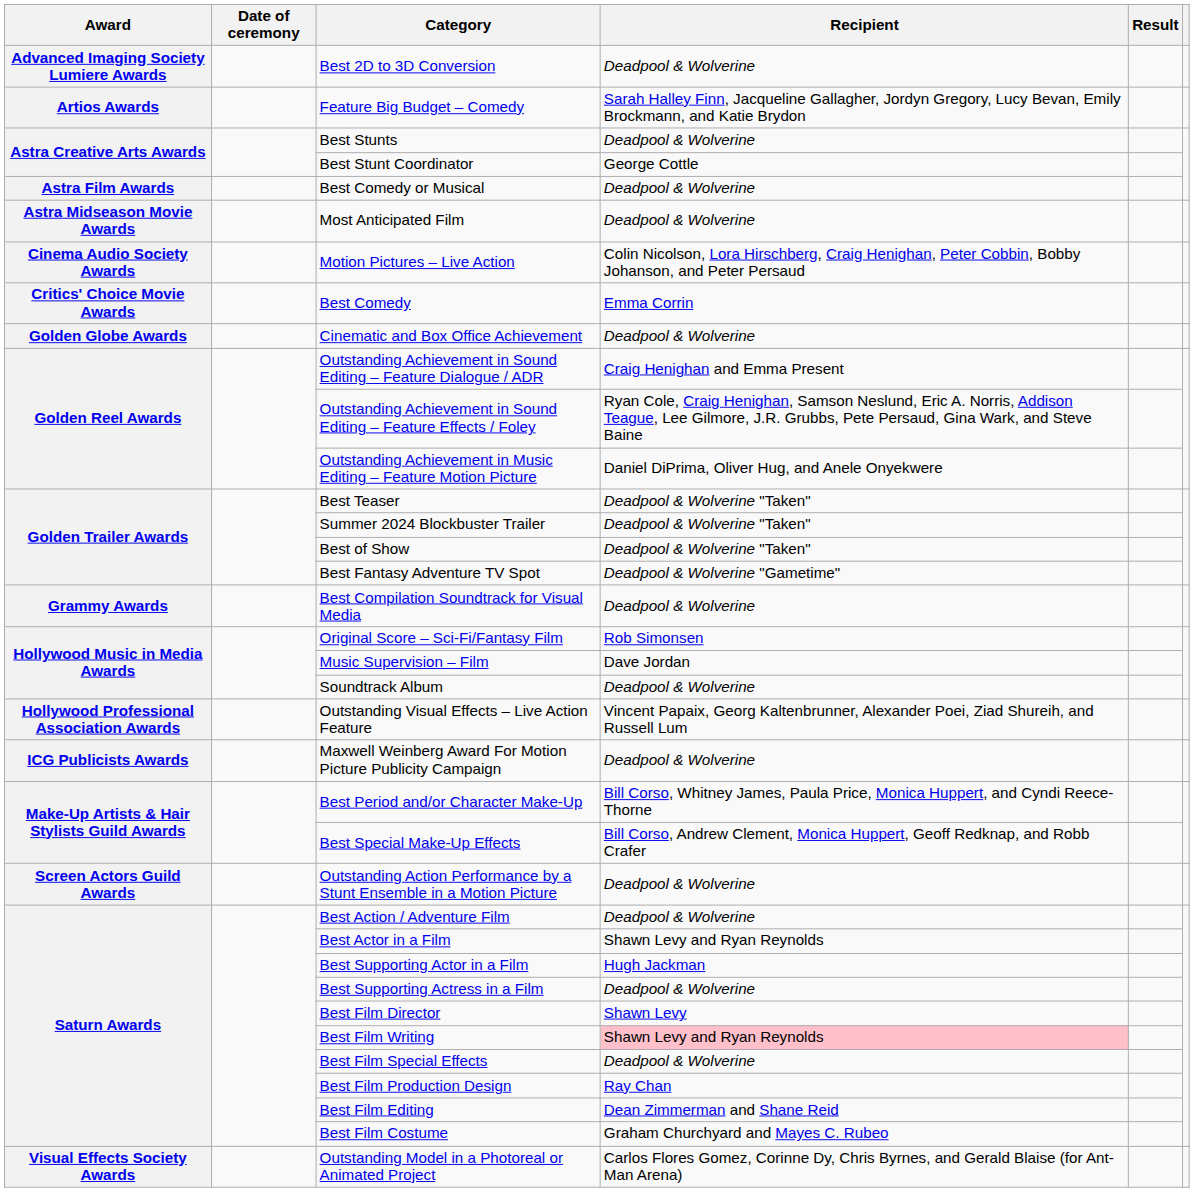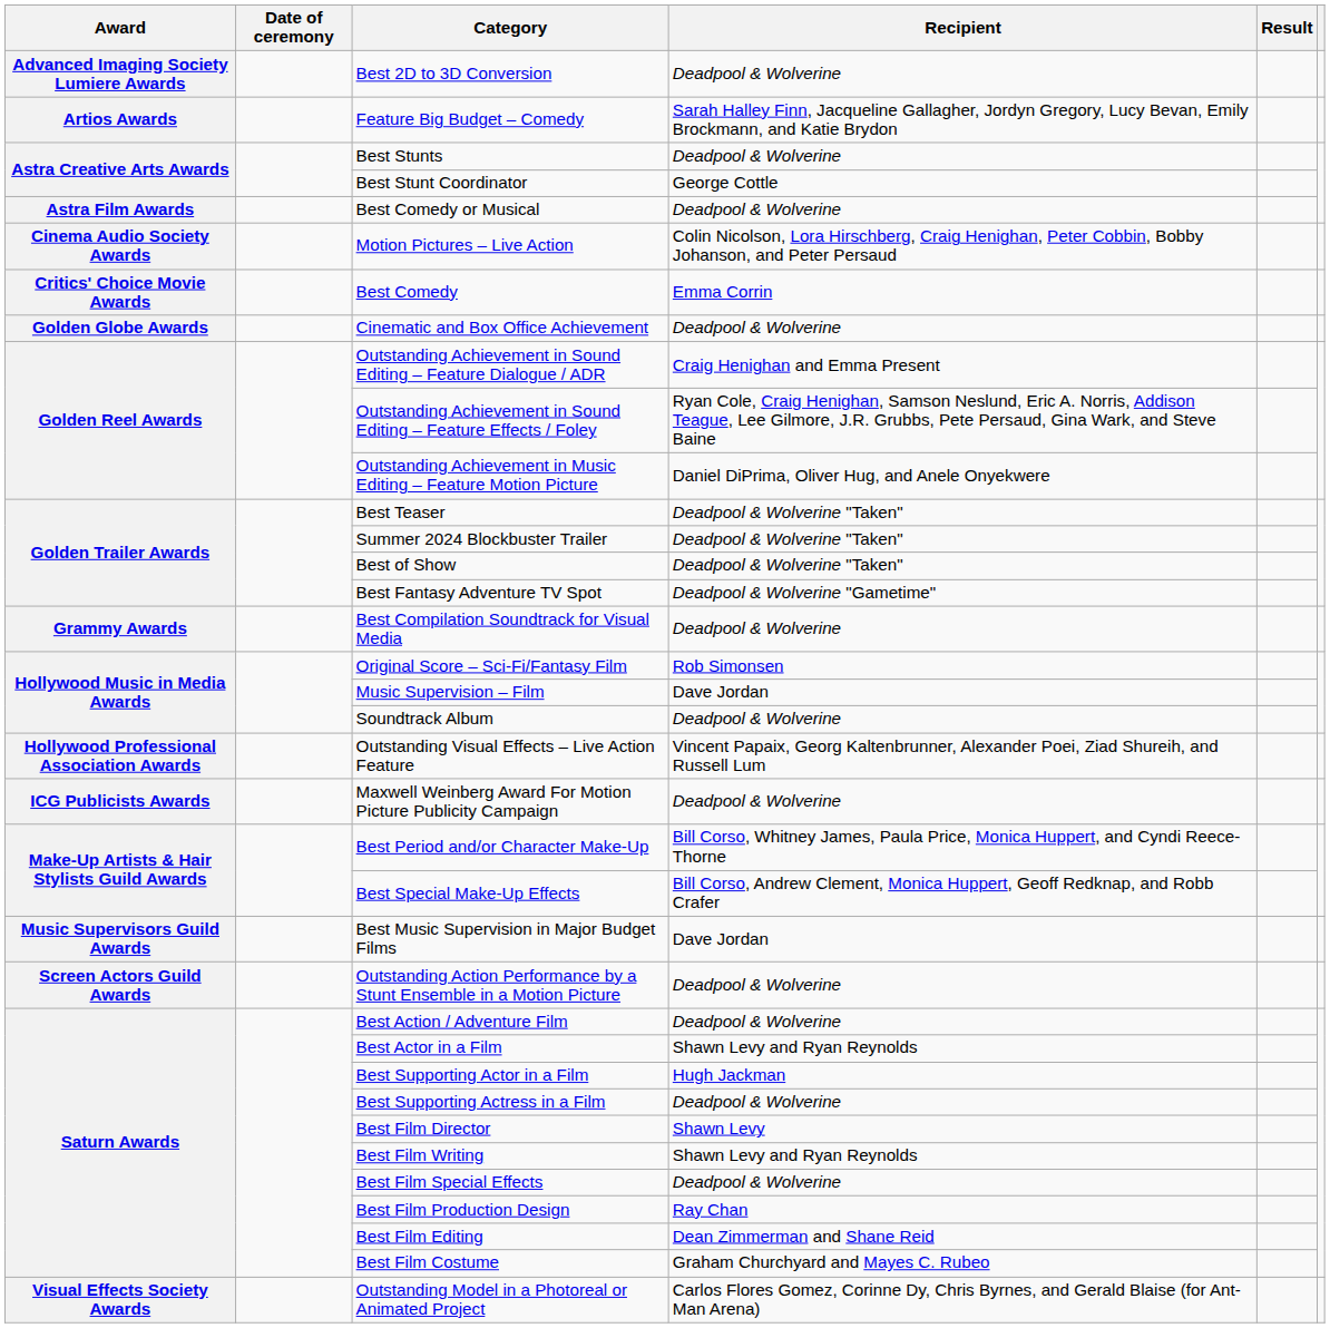 <table class="wikitable sortable plainrowheaders col6center">
 <tr>
 <th scope="col">Award</th>
 <th scope="col">Date of ceremony</th>
 <th scope="col">Category</th>
 <th scope="col">Recipient</th>
 <th scope="col">Result</th>
 <th scope="col" class="unsortable"></th>
 </tr>
 <tr>
 <th scope="row"><a href='#'>Advanced Imaging Society Lumiere Awards</a></th>
 <td></td>
 <td><a href='#'>Best 2D to 3D Conversion</a></td>
 <td><em>Deadpool & Wolverine</em></td>
 <td></td>
 <td></td>
 </tr>
 <tr>
 <th scope="row"><a href='#'>Artios Awards</a></th>
 <td><a href='#'></a></td>
 <td><a href='#'>Feature Big Budget – Comedy</a></td>
 <td><a href='#'>Sarah Halley Finn</a>, Jacqueline Gallagher, Jordyn Gregory, Lucy Bevan, Emily Brockmann, and Katie Brydon</td>
 <td></td>
 <td></td>
 </tr>
 <tr>
 <th scope="row" rowspan="2"><a href='#'>Astra Creative Arts Awards</a></th>
 <td rowspan="2"><a href='#'></a></td>
 <td>Best Stunts</td>
 <td><em>Deadpool & Wolverine</em></td>
 <td></td>
 <td rowspan="3"></td>
 </tr>
 <tr>
 <td>Best Stunt Coordinator</td>
 <td>George Cottle</td>
 <td></td>
 </tr>
 <tr>
 <th scope="row"><a href='#'>Astra Film Awards</a></th>
 <td><a href='#'></a></td>
 <td>Best Comedy or Musical</td>
 <td><em>Deadpool & Wolverine</em></td>
-<td></td>
-</tr>
-<tr>
-<th scope="row"><a href='#'>Astra Midseason Movie Awards</a></th>
-<td><a href='#'></a></td>
-<td>Most Anticipated Film</td>
-<td><em>Deadpool & Wolverine</em></td>
-<td></td>
 <td></td>
 </tr>
 <tr>
 <th scope="row"><a href='#'>Cinema Audio Society Awards</a></th>
 <td><a href='#'></a></td>
 <td><a href='#'>Motion Pictures – Live Action</a></td>
 <td>Colin Nicolson, <a href='#'>Lora Hirschberg</a>, <a href='#'>Craig Henighan</a>, <a href='#'>Peter Cobbin</a>, Bobby Johanson, and Peter Persaud</td>
 <td></td>
 <td></td>
 </tr>
 <tr>
 <th scope="row"><a href='#'>Critics' Choice Movie Awards</a></th>
 <td><a href='#'></a></td>
 <td><a href='#'>Best Comedy</a></td>
 <td><a href='#'>Emma Corrin</a></td>
 <td></td>
 <td></td>
 </tr>
 <tr>
 <th scope="row"><a href='#'>Golden Globe Awards</a></th>
 <td><a href='#'></a></td>
 <td><a href='#'>Cinematic and Box Office Achievement</a></td>
 <td><em>Deadpool & Wolverine</em></td>
 <td></td>
 <td></td>
 </tr>
 <tr>
 <th scope="row" rowspan="3"><a href='#'>Golden Reel Awards</a></th>
 <td rowspan="3"><a href='#'></a></td>
 <td><a href='#'>Outstanding Achievement in Sound Editing – Feature Dialogue / ADR</a></td>
 <td><a href='#'>Craig Henighan</a> and Emma Present</td>
 <td></td>
 <td rowspan="3"></td>
 </tr>
 <tr>
 <td><a href='#'>Outstanding Achievement in Sound Editing – Feature Effects / Foley</a></td>
 <td>Ryan Cole, <a href='#'>Craig Henighan</a>, Samson Neslund, Eric A. Norris, <a href='#'>Addison Teague</a>, Lee Gilmore, J.R. Grubbs, Pete Persaud, Gina Wark, and Steve Baine</td>
 <td></td>
 </tr>
 <tr>
 <td><a href='#'>Outstanding Achievement in Music Editing – Feature Motion Picture</a></td>
 <td>Daniel DiPrima, Oliver Hug, and Anele Onyekwere</td>
 <td></td>
 </tr>
 <tr>
 <th scope="row" rowspan="4"><a href='#'>Golden Trailer Awards</a></th>
 <td rowspan="4"><a href='#'></a></td>
 <td>Best Teaser</td>
 <td><em>Deadpool & Wolverine</em> "Taken"</td>
 <td></td>
 <td rowspan="4"></td>
 </tr>
 <tr>
 <td>Summer 2024 Blockbuster Trailer</td>
 <td><em>Deadpool & Wolverine</em> "Taken"</td>
 <td></td>
 </tr>
 <tr>
 <td>Best of Show</td>
 <td><em>Deadpool & Wolverine</em> "Taken"</td>
 <td></td>
 </tr>
 <tr>
 <td>Best Fantasy Adventure TV Spot</td>
 <td><em>Deadpool & Wolverine</em> "Gametime"</td>
 <td></td>
 </tr>
 <tr>
 <th scope="row"><a href='#'>Grammy Awards</a></th>
 <td><a href='#'></a></td>
 <td><a href='#'>Best Compilation Soundtrack for Visual Media</a></td>
 <td><em>Deadpool & Wolverine</em></td>
 <td></td>
 <td></td>
 </tr>
 <tr>
 <th scope="row" rowspan="3"><a href='#'>Hollywood Music in Media Awards</a></th>
 <td rowspan="3"><a href='#'></a></td>
 <td><a href='#'>Original Score – Sci-Fi/Fantasy Film</a></td>
 <td><a href='#'>Rob Simonsen</a></td>
 <td></td>
 <td rowspan="3"></td>
 </tr>
 <tr>
 <td><a href='#'>Music Supervision – Film</a></td>
 <td>Dave Jordan</td>
 <td></td>
 </tr>
 <tr>
 <td>Soundtrack Album</td>
 <td><em>Deadpool & Wolverine</em></td>
 <td></td>
 </tr>
 <tr>
 <th scope="row"><a href='#'>Hollywood Professional Association Awards</a></th>
 <td></td>
 <td>Outstanding Visual Effects – Live Action Feature</td>
 <td>Vincent Papaix, Georg Kaltenbrunner, Alexander Poei, Ziad Shureih, and Russell Lum</td>
 <td></td>
 <td></td>
 </tr>
 <tr>
 <th scope="row"><a href='#'>ICG Publicists Awards</a></th>
 <td></td>
 <td>Maxwell Weinberg Award For Motion Picture Publicity Campaign</td>
 <td><em>Deadpool & Wolverine</em></td>
 <td></td>
 <td></td>
 </tr>
 <tr>
 <th scope="row" rowspan="2"><a href='#'>Make-Up Artists & Hair Stylists Guild Awards</a></th>
 <td rowspan="2"><a href='#'></a></td>
 <td><a href='#'>Best Period and/or Character Make-Up</a></td>
 <td><a href='#'>Bill Corso</a>, Whitney James, Paula Price, <a href='#'>Monica Huppert</a>, and Cyndi Reece-Thorne</td>
 <td></td>
 <td rowspan="2"></td>
 </tr>
 <tr>
 <td><a href='#'>Best Special Make-Up Effects</a></td>
 <td><a href='#'>Bill Corso</a>, Andrew Clement, <a href='#'>Monica Huppert</a>, Geoff Redknap, and Robb Crafer</td>
 <td></td>
 </tr>
 <tr>
+<th scope="row"><a href='#'>Music Supervisors Guild Awards</a></th>
+<td></td>
+<td>Best Music Supervision in Major Budget Films</td>
+<td>Dave Jordan</td>
+<td></td>
+<td></td>
+</tr>
+<tr>
 <th scope="row"><a href='#'>Screen Actors Guild Awards</a></th>
 <td><a href='#'></a></td>
 <td><a href='#'>Outstanding Action Performance by a Stunt Ensemble in a Motion Picture</a></td>
 <td><em>Deadpool & Wolverine</em></td>
 <td></td>
 <td></td>
 </tr>
 <tr>
 <th scope="row" rowspan="10"><a href='#'>Saturn Awards</a></th>
 <td rowspan="10"><a href='#'></a></td>
 <td><a href='#'>Best Action / Adventure Film</a></td>
 <td><em>Deadpool & Wolverine</em></td>
 <td></td>
 <td rowspan="10"></td>
 </tr>
 <tr>
 <td><a href='#'>Best Actor in a Film</a></td>
 <td>Shawn Levy and Ryan Reynolds</td>
 <td></td>
 </tr>
 <tr>
 <td><a href='#'>Best Supporting Actor in a Film</a></td>
 <td><a href='#'>Hugh Jackman</a></td>
 <td></td>
 </tr>
 <tr>
 <td><a href='#'>Best Supporting Actress in a Film</a></td>
 <td><em>Deadpool & Wolverine</em></td>
 <td></td>
 </tr>
 <tr>
 <td><a href='#'>Best Film Director</a></td>
 <td><a href='#'>Shawn Levy</a></td>
 <td></td>
 </tr>
 <tr>
 <td><a href='#'>Best Film Writing</a></td>
-<td style="background: pink;">Shawn Levy and Ryan Reynolds</td>
+<td>Shawn Levy and Ryan Reynolds</td>
 <td></td>
 </tr>
 <tr>
 <td><a href='#'>Best Film Special Effects</a></td>
 <td><em>Deadpool & Wolverine</em></td>
 <td></td>
 </tr>
 <tr>
 <td><a href='#'>Best Film Production Design</a></td>
 <td><a href='#'>Ray Chan</a></td>
 <td></td>
 </tr>
 <tr>
 <td><a href='#'>Best Film Editing</a></td>
 <td><a href='#'>Dean Zimmerman</a> and <a href='#'>Shane Reid</a></td>
 <td></td>
 </tr>
 <tr>
 <td><a href='#'>Best Film Costume</a></td>
 <td>Graham Churchyard and <a href='#'>Mayes C. Rubeo</a></td>
 <td></td>
 </tr>
 <tr>
 <th scope="row"><a href='#'>Visual Effects Society Awards</a></th>
 <td><a href='#'></a></td>
 <td><a href='#'>Outstanding Model in a Photoreal or Animated Project</a></td>
 <td>Carlos Flores Gomez, Corinne Dy, Chris Byrnes, and Gerald Blaise (for Ant-Man Arena)</td>
 <td></td>
 <td></td>
 </tr>
 </table>
